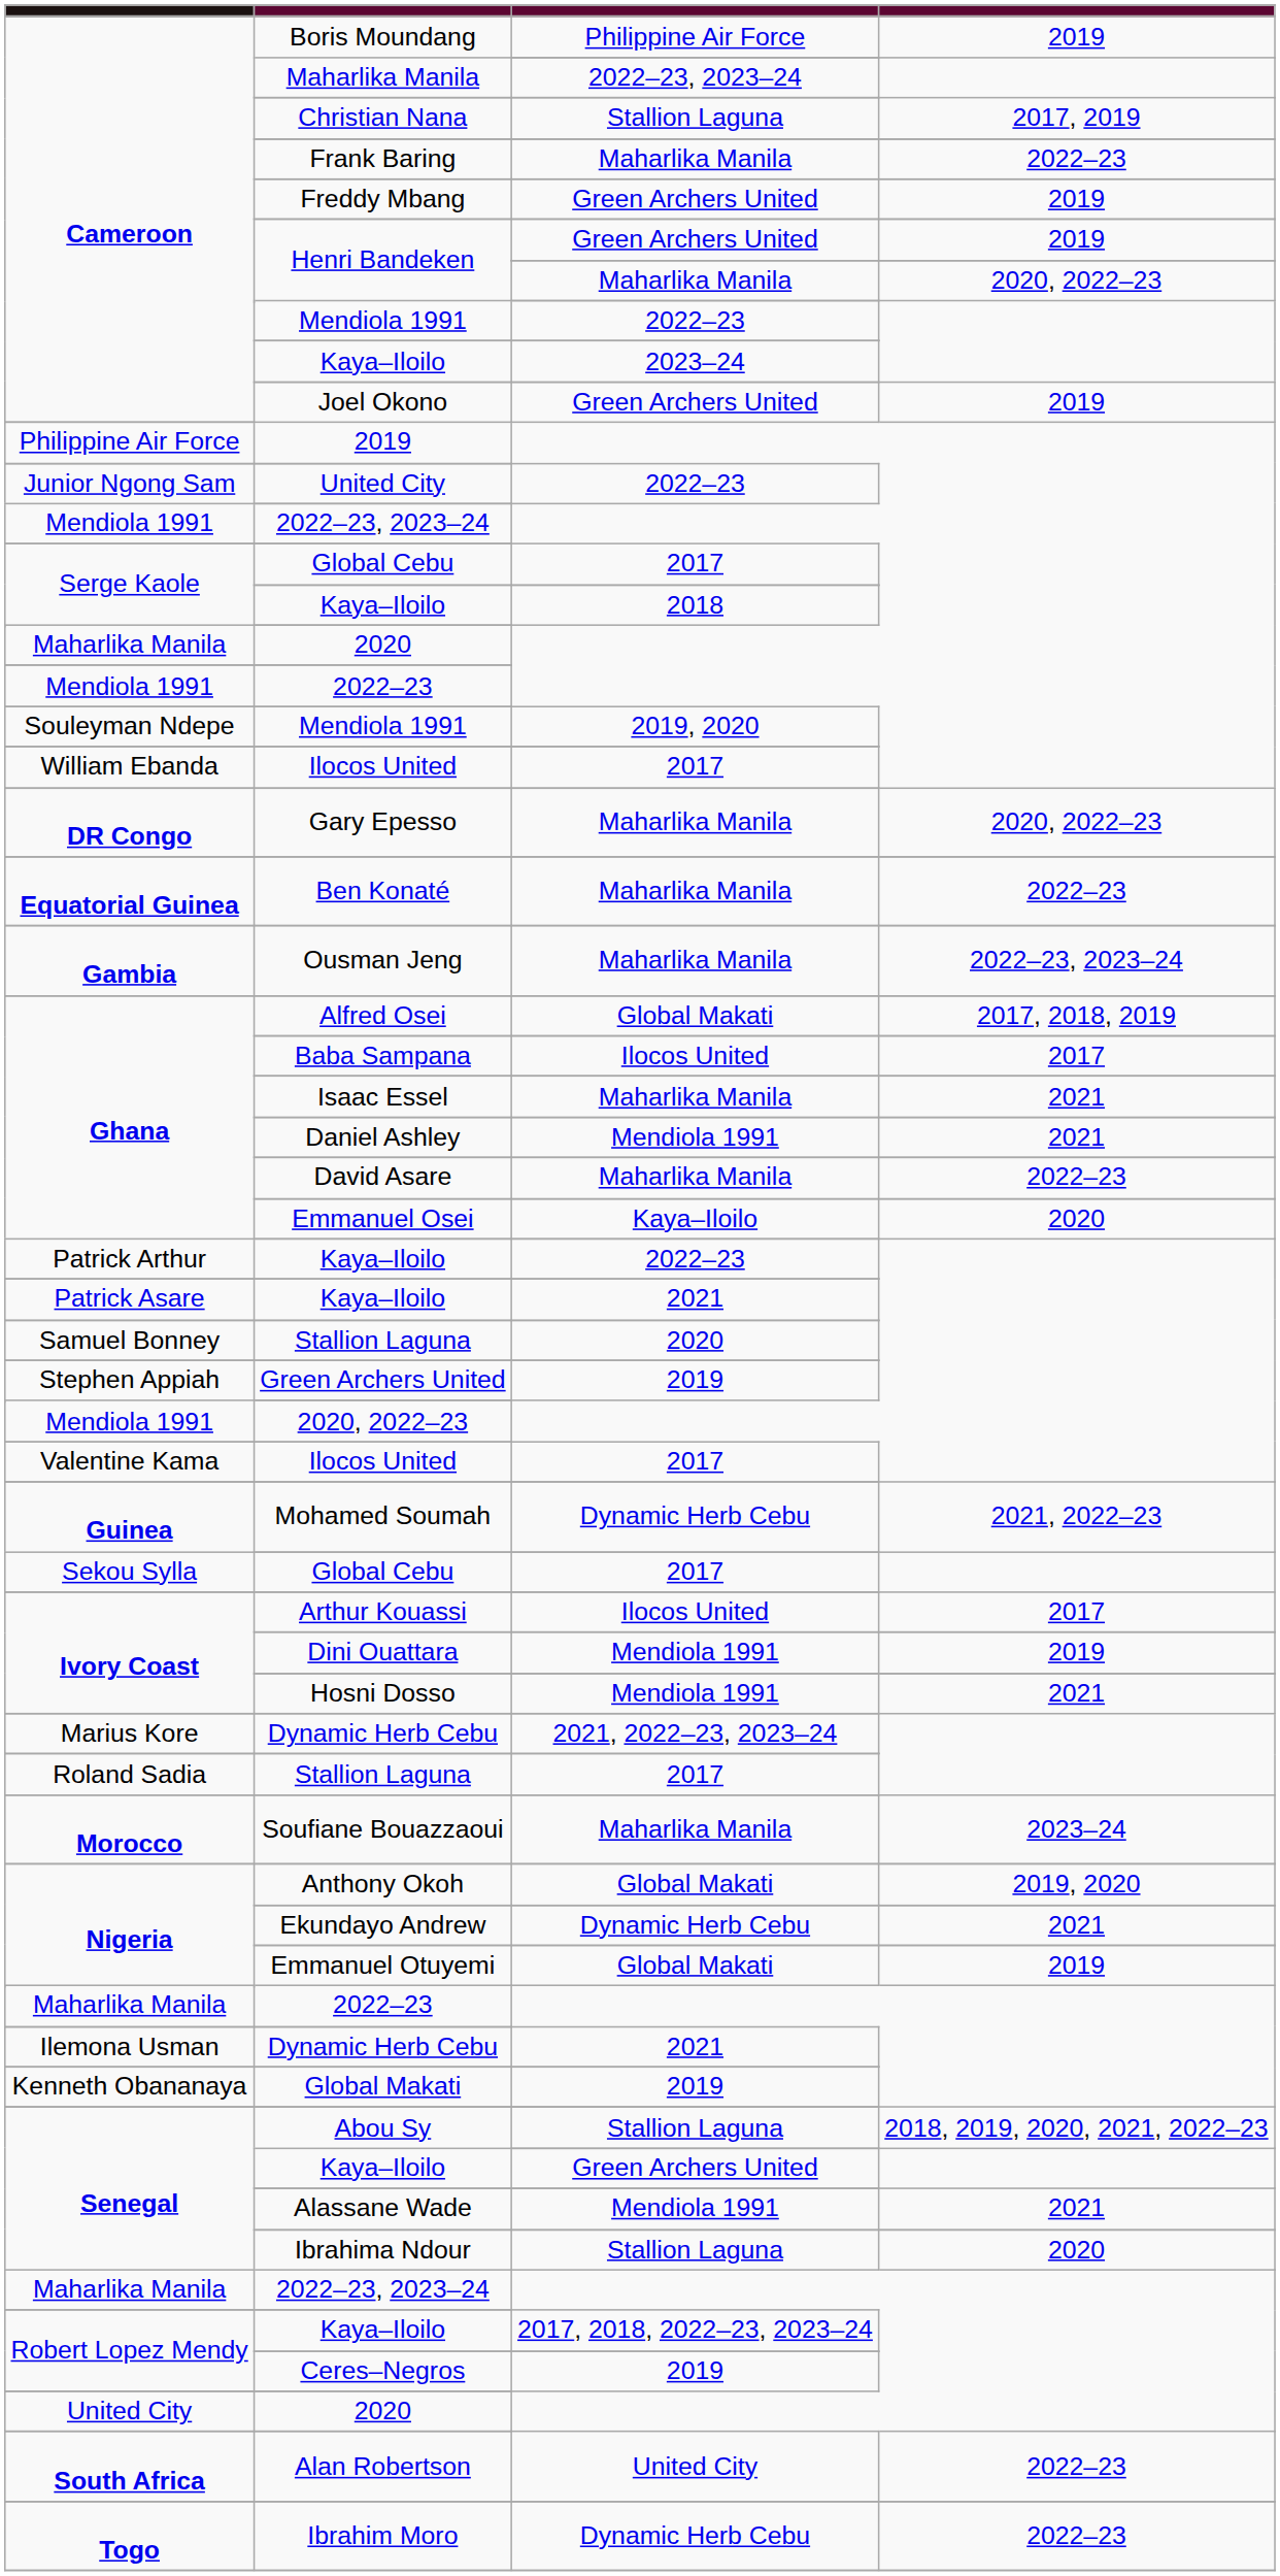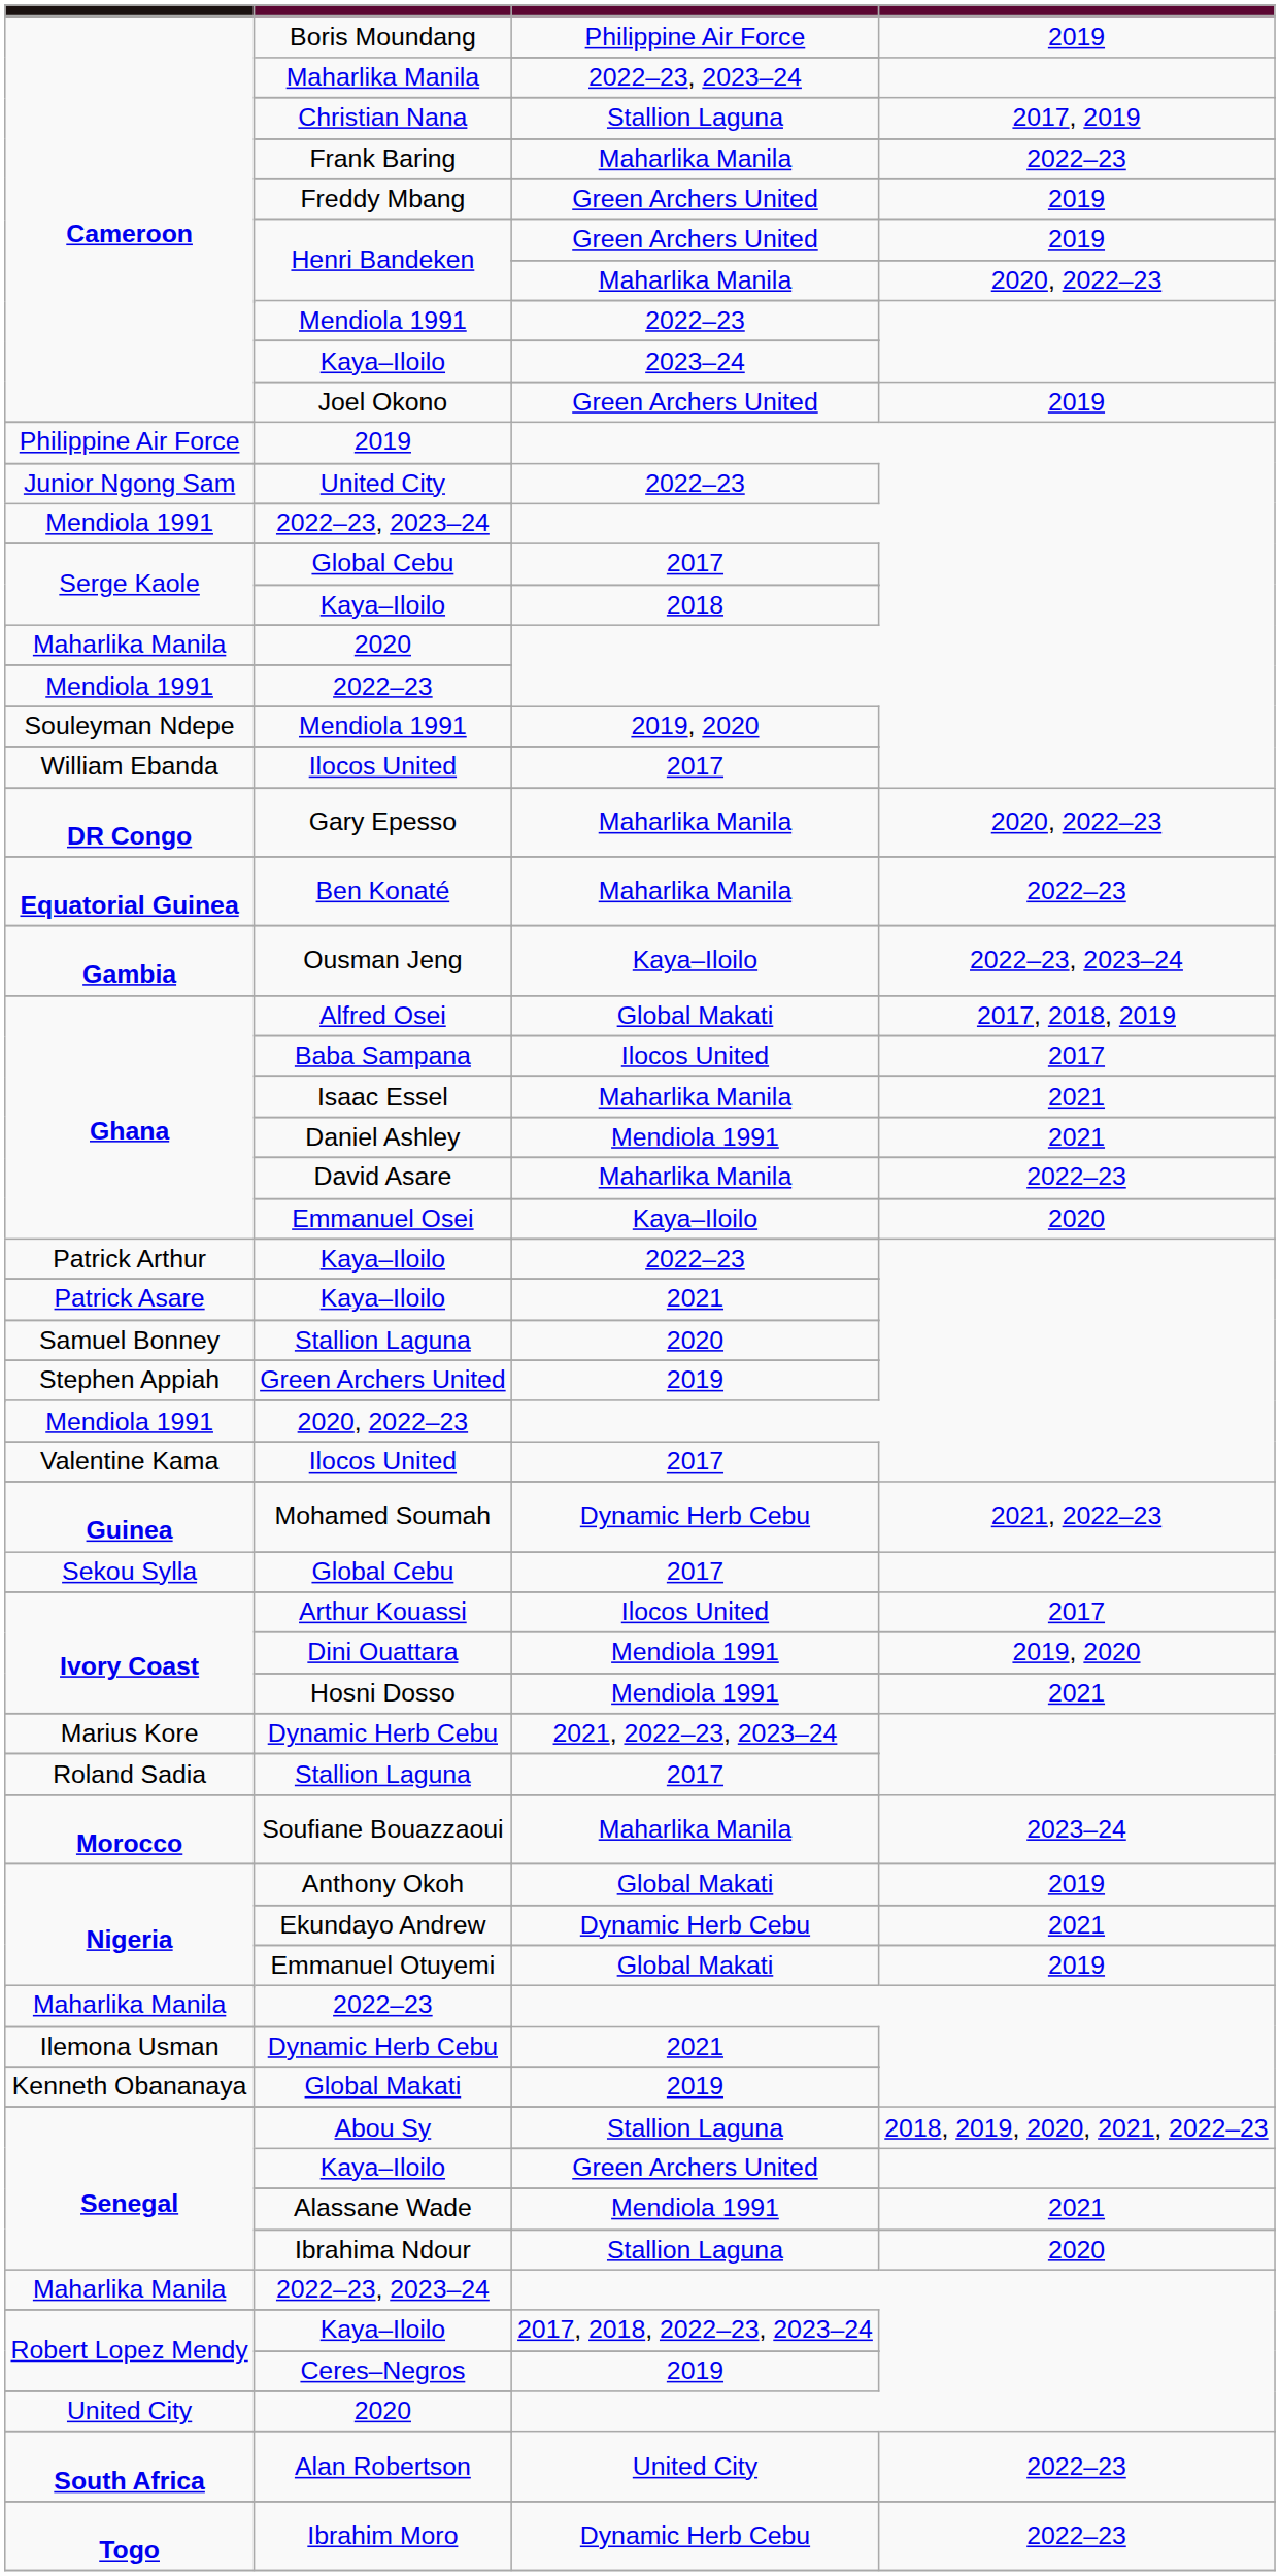 <table class="wikitable sortable">
 <tr align=center bgcolor=#DDDDDD style="color:black;">
 </tr>
 <tr>
 <th style="background:#1A1110"></th>
 <th style="background:#5C0632"></th>
 <th style="background:#5C0632"></th>
 <th style="background:#5C0632"></th>
 </tr>
 <tr>
 </tr>
 <tr align=center>
 <td rowspan="19"><br><strong><a href='#'>Cameroon</a></strong></td>
 <td rowspan="2">Boris Moundang</td>
 <td><a href='#'>Philippine Air Force</a></td>
 <td><a href='#'>2019</a></td>
 </tr>
 <tr>
 </tr>
 <tr align=center>
 <td><a href='#'>Maharlika Manila</a></td>
 <td><a href='#'>2022–23</a>, <a href='#'>2023–24</a></td>
 </tr>
 <tr>
 </tr>
 <tr align=center>
 <td><a href='#'>Christian Nana</a></td>
 <td><a href='#'>Stallion Laguna</a></td>
 <td><a href='#'>2017</a>, <a href='#'>2019</a></td>
 </tr>
 <tr>
 </tr>
 <tr align=center>
 <td>Frank Baring</td>
 <td><a href='#'>Maharlika Manila</a></td>
 <td><a href='#'>2022–23</a></td>
 </tr>
 <tr>
 </tr>
 <tr align=center>
 <td>Freddy Mbang</td>
 <td><a href='#'>Green Archers United</a></td>
 <td><a href='#'>2019</a></td>
 </tr>
 <tr>
 </tr>
 <tr align=center>
 <td rowspan="4"><a href='#'>Henri Bandeken</a></td>
 <td><a href='#'>Green Archers United</a></td>
 <td><a href='#'>2019</a></td>
 </tr>
 <tr>
 </tr>
 <tr align=center>
 <td><a href='#'>Maharlika Manila</a></td>
 <td><a href='#'>2020</a>, <a href='#'>2022–23</a></td>
 </tr>
 <tr>
 </tr>
 <tr align=center>
 <td><a href='#'>Mendiola 1991</a></td>
 <td><a href='#'>2022–23</a></td>
 </tr>
 <tr>
 </tr>
 <tr align=center>
 <td><a href='#'>Kaya–Iloilo</a></td>
 <td><a href='#'>2023–24</a></td>
 </tr>
 <tr>
 </tr>
 <tr align=center>
 <td rowspan="2">Joel Okono</td>
 <td><a href='#'>Green Archers United</a></td>
 <td><a href='#'>2019</a></td>
 </tr>
 <tr>
 </tr>
 <tr align=center>
 <td><a href='#'>Philippine Air Force</a></td>
 <td><a href='#'>2019</a></td>
 </tr>
 <tr>
 </tr>
 <tr align=center>
 <td rowspan="2"><a href='#'>Junior Ngong Sam</a></td>
 <td><a href='#'>United City</a></td>
 <td><a href='#'>2022–23</a></td>
 </tr>
 <tr>
 </tr>
 <tr align=center>
 <td><a href='#'>Mendiola 1991</a></td>
 <td><a href='#'>2022–23</a>, <a href='#'>2023–24</a></td>
 </tr>
 <tr>
 </tr>
 <tr align=center>
 <td rowspan="4"><a href='#'>Serge Kaole</a></td>
 <td><a href='#'>Global Cebu</a></td>
 <td><a href='#'>2017</a></td>
 </tr>
 <tr>
 </tr>
 <tr align=center>
 <td><a href='#'>Kaya–Iloilo</a></td>
 <td><a href='#'>2018</a></td>
 </tr>
 <tr>
 </tr>
 <tr align=center>
 <td><a href='#'>Maharlika Manila</a></td>
 <td><a href='#'>2020</a></td>
 </tr>
 <tr>
 </tr>
 <tr align=center>
 <td><a href='#'>Mendiola 1991</a></td>
 <td><a href='#'>2022–23</a></td>
 </tr>
 <tr>
 </tr>
 <tr align=center>
 <td>Souleyman Ndepe</td>
 <td><a href='#'>Mendiola 1991</a></td>
 <td><a href='#'>2019</a>, <a href='#'>2020</a></td>
 </tr>
 <tr>
 </tr>
 <tr align=center>
 <td>William Ebanda</td>
 <td><a href='#'>Ilocos United</a></td>
 <td><a href='#'>2017</a></td>
 </tr>
 <tr>
 </tr>
 <tr align=center>
 <td><br><strong><a href='#'>DR Congo</a></strong></td>
 <td>Gary Epesso</td>
 <td><a href='#'>Maharlika Manila</a></td>
 <td><a href='#'>2020</a>, <a href='#'>2022–23</a></td>
 </tr>
 <tr>
 </tr>
 <tr align=center>
 <td><br><strong><a href='#'>Equatorial Guinea</a></strong></td>
 <td><a href='#'>Ben Konaté</a></td>
 <td><a href='#'>Maharlika Manila</a></td>
 <td><a href='#'>2022–23</a></td>
 </tr>
 <tr>
 </tr>
 <tr align=center>
 <td><br><strong><a href='#'>Gambia</a></strong></td>
 <td>Ousman Jeng</td>
-<td><a href='#'>Maharlika Manila</a></td>
+<td><a href='#'>Kaya–Iloilo</a></td>
 <td><a href='#'>2022–23</a>, <a href='#'>2023–24</a></td>
 </tr>
 <tr>
 </tr>
 <tr align=center>
 <td rowspan="12"><br><strong><a href='#'>Ghana</a></strong></td>
 <td><a href='#'>Alfred Osei</a></td>
 <td><a href='#'>Global Makati</a></td>
 <td><a href='#'>2017</a>, <a href='#'>2018</a>, <a href='#'>2019</a></td>
 </tr>
 <tr>
 </tr>
 <tr align=center>
 <td><a href='#'>Baba Sampana</a></td>
 <td><a href='#'>Ilocos United</a></td>
 <td><a href='#'>2017</a></td>
 </tr>
 <tr>
 </tr>
 <tr align=center>
 <td>Isaac Essel</td>
 <td><a href='#'>Maharlika Manila</a></td>
 <td><a href='#'>2021</a></td>
 </tr>
 <tr>
 </tr>
 <tr align=center>
 <td>Daniel Ashley</td>
 <td><a href='#'>Mendiola 1991</a></td>
 <td><a href='#'>2021</a></td>
 </tr>
 <tr>
 </tr>
 <tr align=center>
 <td>David Asare</td>
 <td><a href='#'>Maharlika Manila</a></td>
 <td><a href='#'>2022–23</a></td>
 </tr>
 <tr>
 </tr>
 <tr align=center>
 <td><a href='#'>Emmanuel Osei</a></td>
 <td><a href='#'>Kaya–Iloilo</a></td>
 <td><a href='#'>2020</a></td>
 </tr>
 <tr>
 </tr>
 <tr align=center>
 <td>Patrick Arthur</td>
 <td><a href='#'>Kaya–Iloilo</a></td>
 <td><a href='#'>2022–23</a></td>
 </tr>
 <tr>
 </tr>
 <tr align=center>
 <td><a href='#'>Patrick Asare</a></td>
 <td><a href='#'>Kaya–Iloilo</a></td>
 <td><a href='#'>2021</a></td>
 </tr>
 <tr>
 </tr>
 <tr align=center>
 <td>Samuel Bonney</td>
 <td><a href='#'>Stallion Laguna</a></td>
 <td><a href='#'>2020</a></td>
 </tr>
 <tr>
 </tr>
 <tr align=center>
 <td rowspan="2">Stephen Appiah</td>
 <td><a href='#'>Green Archers United</a></td>
 <td><a href='#'>2019</a></td>
 </tr>
 <tr>
 </tr>
 <tr align=center>
 <td><a href='#'>Mendiola 1991</a></td>
 <td><a href='#'>2020</a>, <a href='#'>2022–23</a></td>
 </tr>
 <tr>
 </tr>
 <tr align=center>
 <td>Valentine Kama</td>
 <td><a href='#'>Ilocos United</a></td>
 <td><a href='#'>2017</a></td>
 </tr>
 <tr>
 </tr>
 <tr align=center>
 <td rowspan="2"><br><strong><a href='#'>Guinea</a></strong></td>
 <td>Mohamed Soumah</td>
 <td><a href='#'>Dynamic Herb Cebu</a></td>
 <td><a href='#'>2021</a>, <a href='#'>2022–23</a></td>
 </tr>
 <tr>
 </tr>
 <tr align=center>
 <td><a href='#'>Sekou Sylla</a></td>
 <td><a href='#'>Global Cebu</a></td>
 <td><a href='#'>2017</a></td>
 </tr>
 <tr>
 </tr>
 <tr align=center>
 <td rowspan="5"><br><strong><a href='#'>Ivory Coast</a></strong></td>
 <td><a href='#'>Arthur Kouassi</a></td>
 <td><a href='#'>Ilocos United</a></td>
 <td><a href='#'>2017</a></td>
 </tr>
 <tr>
 </tr>
 <tr align=center>
 <td><a href='#'>Dini Ouattara</a></td>
 <td><a href='#'>Mendiola 1991</a></td>
-<td><a href='#'>2019</a></td>
+<td><a href='#'>2019</a>, <a href='#'>2020</a></td>
 </tr>
 <tr>
 </tr>
 <tr align=center>
 <td>Hosni Dosso</td>
 <td><a href='#'>Mendiola 1991</a></td>
 <td><a href='#'>2021</a></td>
 </tr>
 <tr>
 </tr>
 <tr align=center>
 <td>Marius Kore</td>
 <td><a href='#'>Dynamic Herb Cebu</a></td>
 <td><a href='#'>2021</a>, <a href='#'>2022–23</a>, <a href='#'>2023–24</a></td>
 </tr>
 <tr>
 </tr>
 <tr align=center>
 <td>Roland Sadia</td>
 <td><a href='#'>Stallion Laguna</a></td>
 <td><a href='#'>2017</a></td>
 </tr>
 <tr>
 </tr>
 <tr align=center>
 <td><br><strong><a href='#'>Morocco</a></strong></td>
 <td>Soufiane Bouazzaoui</td>
 <td><a href='#'>Maharlika Manila</a></td>
 <td><a href='#'>2023–24</a></td>
 </tr>
 <tr>
 </tr>
 <tr align=center>
 <td rowspan="6"><br><strong><a href='#'>Nigeria</a></strong></td>
 <td>Anthony Okoh</td>
 <td><a href='#'>Global Makati</a></td>
-<td><a href='#'>2019</a>, <a href='#'>2020</a></td>
+<td><a href='#'>2019</a></td>
 </tr>
 <tr>
 </tr>
 <tr align=center>
 <td>Ekundayo Andrew</td>
 <td><a href='#'>Dynamic Herb Cebu</a></td>
 <td><a href='#'>2021</a></td>
 </tr>
 <tr>
 </tr>
 <tr align=center>
 <td rowspan="2">Emmanuel Otuyemi</td>
 <td><a href='#'>Global Makati</a></td>
 <td><a href='#'>2019</a></td>
 </tr>
 <tr>
 </tr>
 <tr align=center>
 <td><a href='#'>Maharlika Manila</a></td>
 <td><a href='#'>2022–23</a></td>
 </tr>
 <tr>
 </tr>
 <tr align=center>
 <td>Ilemona Usman</td>
 <td><a href='#'>Dynamic Herb Cebu</a></td>
 <td><a href='#'>2021</a></td>
 </tr>
 <tr>
 </tr>
 <tr align=center>
 <td>Kenneth Obananaya</td>
 <td><a href='#'>Global Makati</a></td>
 <td><a href='#'>2019</a></td>
 </tr>
 <tr>
 </tr>
 <tr align=center>
 <td rowspan="8"><br><strong><a href='#'>Senegal</a></strong></td>
 <td rowspan="2"><a href='#'>Abou Sy</a></td>
 <td><a href='#'>Stallion Laguna</a></td>
 <td><a href='#'>2018</a>, <a href='#'>2019</a>, <a href='#'>2020</a>, <a href='#'>2021</a>, <a href='#'>2022–23</a></td>
 </tr>
 <tr>
 </tr>
 <tr align=center>
 <td><a href='#'>Kaya–Iloilo</a></td>
 <td><a href='#'>Green Archers United</a></td>
 </tr>
 <tr>
 </tr>
 <tr align=center>
 <td>Alassane Wade</td>
 <td><a href='#'>Mendiola 1991</a></td>
 <td><a href='#'>2021</a></td>
 </tr>
 <tr>
 </tr>
 <tr align=center>
 <td rowspan="2">Ibrahima Ndour</td>
 <td><a href='#'>Stallion Laguna</a></td>
 <td><a href='#'>2020</a></td>
 </tr>
 <tr>
 </tr>
 <tr align=center>
 <td><a href='#'>Maharlika Manila</a></td>
 <td><a href='#'>2022–23</a>, <a href='#'>2023–24</a></td>
 </tr>
 <tr>
 </tr>
 <tr align=center>
 <td rowspan="3"><a href='#'>Robert Lopez Mendy</a></td>
 <td><a href='#'>Kaya–Iloilo</a></td>
 <td><a href='#'>2017</a>, <a href='#'>2018</a>, <a href='#'>2022–23</a>, <a href='#'>2023–24</a></td>
 </tr>
 <tr>
 </tr>
 <tr align=center>
 <td><a href='#'>Ceres–Negros</a></td>
 <td><a href='#'>2019</a></td>
 </tr>
 <tr>
 </tr>
 <tr align=center>
 <td><a href='#'>United City</a></td>
 <td><a href='#'>2020</a></td>
 </tr>
 <tr>
 </tr>
 <tr align=center>
 <td><br><strong><a href='#'>South Africa</a></strong></td>
 <td><a href='#'>Alan Robertson</a></td>
 <td><a href='#'>United City</a></td>
 <td><a href='#'>2022–23</a></td>
 </tr>
 <tr>
 </tr>
 <tr align=center>
 <td><br><strong><a href='#'>Togo</a></strong></td>
 <td><a href='#'>Ibrahim Moro</a></td>
 <td><a href='#'>Dynamic Herb Cebu</a></td>
 <td><a href='#'>2022–23</a></td>
 </tr>
 <tr>
 </tr>
 </table>
